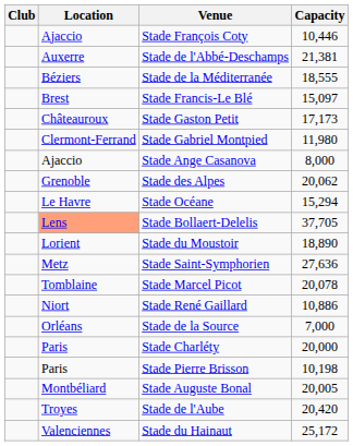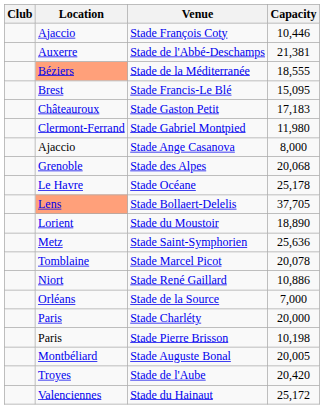 <table class="wikitable sortable">
 <tr>
 <th>Club</th>
 <th>Location</th>
 <th>Venue</th>
 <th>Capacity</th>
 </tr>
 <tr>
 <td></td>
 <td><a href='#'>Ajaccio</a></td>
 <td><a href='#'>Stade François Coty</a></td>
 <td align="center">10,446</td>
 </tr>
 <tr>
 <td></td>
 <td><a href='#'>Auxerre</a></td>
 <td><a href='#'>Stade de l'Abbé-Deschamps</a></td>
 <td style="text-align:center;">21,381</td>
 </tr>
 <tr>
 <td></td>
-<td><a href='#'>Béziers</a></td>
+<td style="background: lightsalmon;"><a href='#'>Béziers</a></td>
 <td><a href='#'>Stade de la Méditerranée</a></td>
 <td style="text-align:center;">18,555</td>
 </tr>
 <tr>
 <td></td>
 <td><a href='#'>Brest</a></td>
 <td><a href='#'>Stade Francis-Le Blé</a></td>
-<td style="text-align:center;">15,097</td>
+<td style="text-align:center;">15,095</td>
 </tr>
 <tr>
 <td></td>
 <td><a href='#'>Châteauroux</a></td>
 <td><a href='#'>Stade Gaston Petit</a></td>
-<td style="text-align:center;">17,173</td>
+<td style="text-align:center;">17,183</td>
 </tr>
 <tr>
 <td></td>
 <td><a href='#'>Clermont-Ferrand</a></td>
 <td><a href='#'>Stade Gabriel Montpied</a></td>
 <td style="text-align:center;">11,980</td>
 </tr>
 <tr>
 <td></td>
 <td>Ajaccio</td>
 <td><a href='#'>Stade Ange Casanova</a></td>
 <td style="text-align:center;">8,000</td>
 </tr>
 <tr>
 <td></td>
 <td><a href='#'>Grenoble</a></td>
 <td><a href='#'>Stade des Alpes</a></td>
-<td style="text-align:center;">20,062</td>
+<td style="text-align:center;">20,068</td>
 </tr>
 <tr>
 <td></td>
 <td><a href='#'>Le Havre</a></td>
 <td><a href='#'>Stade Océane</a></td>
-<td align="center">15,294</td>
+<td align="center">25,178</td>
 </tr>
 <tr>
 <td></td>
 <td style="background: lightsalmon;"><a href='#'>Lens</a></td>
 <td><a href='#'>Stade Bollaert-Delelis</a></td>
 <td style="text-align:center;">37,705</td>
 </tr>
 <tr>
 <td></td>
 <td><a href='#'>Lorient</a></td>
 <td><a href='#'>Stade du Moustoir</a></td>
 <td style="text-align:center;">18,890</td>
 </tr>
 <tr>
 <td></td>
 <td><a href='#'>Metz</a></td>
 <td><a href='#'>Stade Saint-Symphorien</a></td>
-<td style="text-align:center;">27,636</td>
+<td style="text-align:center;">25,636</td>
 </tr>
 <tr>
 <td></td>
 <td><a href='#'>Tomblaine</a></td>
 <td><a href='#'>Stade Marcel Picot</a></td>
 <td style="text-align:center;">20,078</td>
 </tr>
 <tr>
 <td></td>
 <td><a href='#'>Niort</a></td>
 <td><a href='#'>Stade René Gaillard</a></td>
 <td style="text-align:center;">10,886</td>
 </tr>
 <tr>
 <td></td>
 <td><a href='#'>Orléans</a></td>
 <td><a href='#'>Stade de la Source</a></td>
 <td style="text-align:center;">7,000</td>
 </tr>
 <tr>
 <td></td>
 <td><a href='#'>Paris</a> </td>
 <td><a href='#'>Stade Charléty</a></td>
 <td style="text-align:center;">20,000</td>
 </tr>
 <tr>
 <td></td>
 <td>Paris </td>
 <td><a href='#'>Stade Pierre Brisson</a></td>
 <td style="text-align:center;">10,198</td>
 </tr>
 <tr>
 <td></td>
 <td><a href='#'>Montbéliard</a></td>
 <td><a href='#'>Stade Auguste Bonal</a></td>
 <td style="text-align:center;">20,005</td>
 </tr>
 <tr>
 <td></td>
 <td><a href='#'>Troyes</a></td>
 <td><a href='#'>Stade de l'Aube</a></td>
 <td style="text-align:center">20,420</td>
 </tr>
 <tr>
 <td></td>
 <td><a href='#'>Valenciennes</a></td>
 <td><a href='#'>Stade du Hainaut</a></td>
 <td style="text-align:center;">25,172</td>
 </tr>
 </table>
